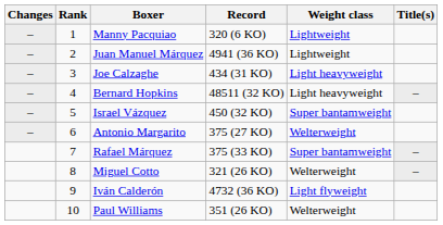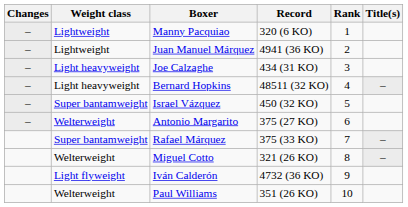 <table class="wikitable ">
 <tr>
 <th>Changes</th>
-<th>Rank</th>
+<th>Weight class</th>
 <th>Boxer</th>
 <th>Record</th>
-<th>Weight class</th>
+<th>Rank</th>
 <th>Title(s)</th>
 </tr>
 <tr>
 <td align=center bgcolor=#ECECEC>–</td>
-<td align=center>1</td>
+<td><a href='#'>Lightweight</a></td>
 <td><a href='#'>Manny Pacquiao</a></td>
 <td>320 (6 KO)</td>
-<td><a href='#'>Lightweight</a></td>
+<td align=center>1</td>
 <td></td>
 </tr>
 <tr>
 <td align=center bgcolor=#ECECEC>–</td>
-<td align=center>2</td>
+<td>Lightweight</td>
 <td><a href='#'>Juan Manuel Márquez</a></td>
 <td>4941 (36 KO)</td>
-<td>Lightweight</td>
+<td align=center>2</td>
 <td></td>
 </tr>
 <tr>
 <td align=center bgcolor=#ECECEC>–</td>
-<td align=center>3</td>
+<td><a href='#'>Light heavyweight</a></td>
 <td><a href='#'>Joe Calzaghe</a></td>
 <td>434 (31 KO)</td>
-<td><a href='#'>Light heavyweight</a></td>
+<td align=center>3</td>
 <td></td>
 </tr>
 <tr>
 <td align=center bgcolor=#ECECEC>–</td>
-<td align=center>4</td>
+<td>Light heavyweight</td>
 <td><a href='#'>Bernard Hopkins</a></td>
 <td>48511 (32 KO)</td>
-<td>Light heavyweight</td>
+<td align=center>4</td>
 <td align=center bgcolor=#ECECEC data-sort-value="Z">–</td>
 </tr>
 <tr>
 <td align=center bgcolor=#ECECEC>–</td>
-<td align=center>5</td>
+<td><a href='#'>Super bantamweight</a></td>
 <td><a href='#'>Israel Vázquez</a></td>
 <td>450 (32 KO)</td>
-<td><a href='#'>Super bantamweight</a></td>
+<td align=center>5</td>
 <td></td>
 </tr>
 <tr>
 <td align=center bgcolor=#ECECEC>–</td>
-<td align=center>6</td>
+<td><a href='#'>Welterweight</a></td>
 <td><a href='#'>Antonio Margarito</a></td>
 <td>375 (27 KO)</td>
-<td><a href='#'>Welterweight</a></td>
+<td align=center>6</td>
 <td></td>
 </tr>
 <tr>
 <td align=center></td>
-<td align=center>7</td>
+<td><a href='#'>Super bantamweight</a></td>
 <td><a href='#'>Rafael Márquez</a></td>
 <td>375 (33 KO)</td>
-<td><a href='#'>Super bantamweight</a></td>
+<td align=center>7</td>
 <td align=center bgcolor=#ECECEC data-sort-value="Z">–</td>
 </tr>
 <tr>
 <td align=center></td>
-<td align=center>8</td>
+<td>Welterweight</td>
 <td><a href='#'>Miguel Cotto</a></td>
 <td>321 (26 KO)</td>
-<td>Welterweight</td>
+<td align=center>8</td>
 <td align=center bgcolor=#ECECEC data-sort-value="Z">–</td>
 </tr>
 <tr>
 <td align=center></td>
-<td align=center>9</td>
+<td><a href='#'>Light flyweight</a></td>
 <td><a href='#'>Iván Calderón</a></td>
 <td>4732 (36 KO)</td>
-<td><a href='#'>Light flyweight</a></td>
+<td align=center>9</td>
 <td></td>
 </tr>
 <tr>
 <td align=center></td>
-<td align=center>10</td>
+<td>Welterweight</td>
 <td><a href='#'>Paul Williams</a></td>
 <td>351 (26 KO)</td>
-<td>Welterweight</td>
+<td align=center>10</td>
 <td></td>
 </tr>
 </table>
